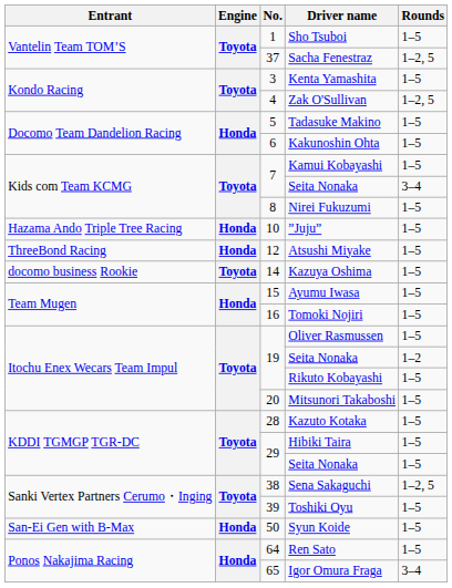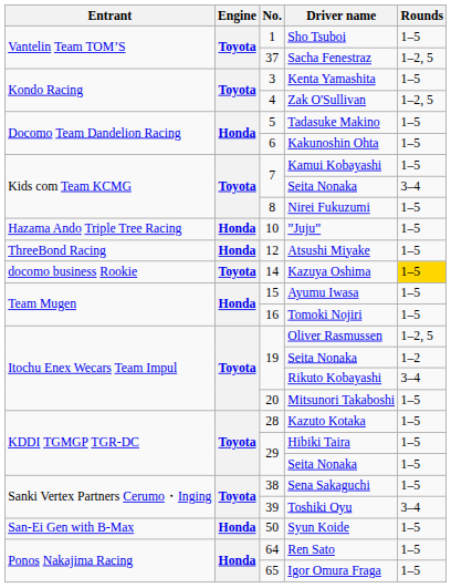 <table class="wikitable" style="font-size: 85%">
 <tr>
 <th>Entrant</th>
 <th>Engine</th>
 <th>No.</th>
 <th>Driver name</th>
 <th>Rounds</th>
 </tr>
 <tr>
 <td rowspan="2"> <a href='#'>Vantelin</a> <a href='#'>Team TOM’S</a></td>
 <th rowspan="2"><a href='#'>Toyota</a></th>
 <td align="center">1</td>
 <td> <a href='#'>Sho Tsuboi</a></td>
 <td>1–5</td>
 </tr>
 <tr>
 <td align="center">37</td>
 <td> <a href='#'>Sacha Fenestraz</a></td>
 <td>1–2, 5</td>
 </tr>
 <tr>
 <td rowspan="2"> <a href='#'>Kondo Racing</a></td>
 <th rowspan="2"><a href='#'>Toyota</a></th>
 <td align="center">3</td>
 <td> <a href='#'>Kenta Yamashita</a></td>
 <td>1–5</td>
 </tr>
 <tr>
 <td align="center">4</td>
 <td> <a href='#'>Zak O'Sullivan</a></td>
 <td>1–2, 5</td>
 </tr>
 <tr>
 <td rowspan="2" nowrap> <a href='#'>Docomo</a> <a href='#'>Team Dandelion Racing</a></td>
 <th rowspan="2"><a href='#'>Honda</a></th>
 <td align="center">5</td>
 <td> <a href='#'>Tadasuke Makino</a></td>
 <td>1–5</td>
 </tr>
 <tr>
 <td align="center">6</td>
 <td> <a href='#'>Kakunoshin Ohta</a></td>
 <td>1–5</td>
 </tr>
 <tr>
 <td rowspan="3"> Kids com <a href='#'>Team KCMG</a></td>
 <th rowspan="3"><a href='#'>Toyota</a></th>
 <td rowspan="2" align="center">7</td>
 <td nowrap> <a href='#'>Kamui Kobayashi</a></td>
 <td>1–5</td>
 </tr>
 <tr>
 <td> <a href='#'>Seita Nonaka</a></td>
 <td>3–4</td>
 </tr>
 <tr>
 <td align="center">8</td>
 <td> <a href='#'>Nirei Fukuzumi</a></td>
 <td>1–5</td>
 </tr>
 <tr>
 <td> <a href='#'>Hazama Ando</a> <a href='#'>Triple Tree Racing</a></td>
 <th><a href='#'>Honda</a></th>
 <td align="center">10</td>
 <td> <a href='#'>”Juju”</a></td>
 <td>1–5</td>
 </tr>
 <tr>
 <td> <a href='#'>ThreeBond Racing</a></td>
 <th><a href='#'>Honda</a></th>
 <td align="center">12</td>
 <td> <a href='#'>Atsushi Miyake</a></td>
 <td>1–5</td>
 </tr>
 <tr>
 <td> <a href='#'>docomo business</a> <a href='#'>Rookie</a></td>
 <th><a href='#'>Toyota</a></th>
 <td align="center">14</td>
 <td> <a href='#'>Kazuya Oshima</a></td>
-<td>1–5</td>
+<td style="background: gold;">1–5</td>
 </tr>
 <tr>
 <td rowspan="2"> <a href='#'>Team Mugen</a></td>
 <th rowspan="2"><a href='#'>Honda</a></th>
 <td align="center">15</td>
 <td> <a href='#'>Ayumu Iwasa</a></td>
 <td>1–5</td>
 </tr>
 <tr>
 <td align="center">16</td>
 <td> <a href='#'>Tomoki Nojiri</a></td>
 <td>1–5</td>
 </tr>
 <tr>
 <td rowspan="4"> <a href='#'>Itochu Enex Wecars</a> <a href='#'>Team Impul</a></td>
 <th rowspan="4"><a href='#'>Toyota</a></th>
 <td align="center" rowspan="3">19</td>
 <td> <a href='#'>Oliver Rasmussen</a></td>
-<td>1–5</td>
+<td>1–2, 5</td>
 </tr>
 <tr>
 <td> <a href='#'>Seita Nonaka</a></td>
 <td>1–2</td>
 </tr>
 <tr>
 <td> <a href='#'>Rikuto Kobayashi</a></td>
-<td>1–5</td>
+<td>3–4</td>
 </tr>
 <tr>
 <td align="center">20</td>
 <td nowrap> <a href='#'>Mitsunori Takaboshi</a></td>
 <td>1–5</td>
 </tr>
 <tr>
 <td rowspan="3"> <a href='#'>KDDI</a> <a href='#'>TGMGP</a> <a href='#'>TGR-DC</a></td>
 <th rowspan="3"><a href='#'>Toyota</a></th>
 <td align="center">28</td>
 <td> <a href='#'>Kazuto Kotaka</a></td>
 <td>1–5</td>
 </tr>
 <tr>
 <td align="center" rowspan="2">29</td>
 <td> <a href='#'>Hibiki Taira</a></td>
 <td>1–5</td>
 </tr>
 <tr>
 <td> <a href='#'>Seita Nonaka</a></td>
 <td>1–5</td>
 </tr>
 <tr>
 <td rowspan="2"> Sanki Vertex Partners <a href='#'>Cerumo</a>・<a href='#'>Inging</a></td>
 <th rowspan="2"><a href='#'>Toyota</a></th>
 <td align="center">38</td>
 <td> <a href='#'>Sena Sakaguchi</a></td>
-<td>1–2, 5</td>
+<td>1–5</td>
 </tr>
 <tr>
 <td align="center">39</td>
 <td> <a href='#'>Toshiki Oyu</a></td>
-<td>1–5</td>
+<td>3–4</td>
 </tr>
 <tr>
 <td> <a href='#'>San-Ei Gen with B-Max</a></td>
 <th><a href='#'>Honda</a></th>
 <td align="center">50</td>
 <td> <a href='#'>Syun Koide</a></td>
 <td>1–5</td>
 </tr>
 <tr>
 <td rowspan="2"> <a href='#'>Ponos</a> <a href='#'>Nakajima Racing</a></td>
 <th rowspan="2"><a href='#'>Honda</a></th>
 <td align="center">64</td>
 <td> <a href='#'>Ren Sato</a></td>
 <td>1–5</td>
 </tr>
 <tr>
 <td align="center">65</td>
 <td> <a href='#'>Igor Omura Fraga</a></td>
-<td>3–4</td>
+<td>1–5</td>
 </tr>
 </table>
